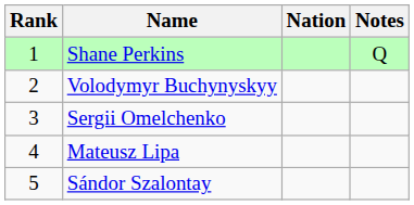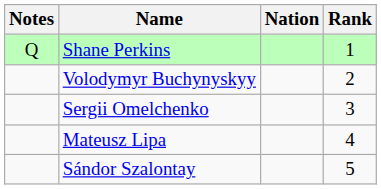 <table class="wikitable sortable" style="text-align:center">
 <tr>
-<th>Rank</th>
+<th>Notes</th>
 <th>Name</th>
 <th>Nation</th>
-<th>Notes</th>
+<th>Rank</th>
 </tr>
 <tr bgcolor=bbffbb>
-<td>1</td>
+<td>Q</td>
 <td align=left><a href='#'>Shane Perkins</a></td>
 <td align=left></td>
-<td>Q</td>
+<td>1</td>
 </tr>
 <tr>
-<td>2</td>
+<td></td>
 <td align=left><a href='#'>Volodymyr Buchynyskyy</a></td>
 <td align=left></td>
-<td></td>
+<td>2</td>
 </tr>
 <tr>
-<td>3</td>
+<td></td>
 <td align=left><a href='#'>Sergii Omelchenko</a></td>
 <td align=left></td>
-<td></td>
+<td>3</td>
 </tr>
 <tr>
-<td>4</td>
+<td></td>
 <td align=left><a href='#'>Mateusz Lipa</a></td>
 <td align=left></td>
-<td></td>
+<td>4</td>
 </tr>
 <tr>
-<td>5</td>
+<td></td>
 <td align=left><a href='#'>Sándor Szalontay</a></td>
 <td align=left></td>
-<td></td>
+<td>5</td>
 </tr>
 </table>
